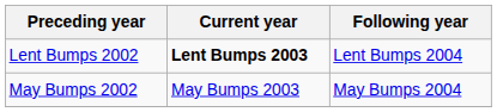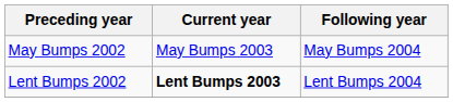 <table class="wikitable" style="height:100px" align="center">
 <tr>
 <th width=150>Preceding year</th>
 <th width=150>Current year</th>
 <th width=150>Following year</th>
 </tr>
 <tr>
+<td><a href='#'>May Bumps 2002</a></td>
+<td><a href='#'>May Bumps 2003</a></td>
+<td><a href='#'>May Bumps 2004</a></td>
+</tr>
+<tr>
 <td><a href='#'>Lent Bumps 2002</a></td>
 <td><strong>Lent Bumps 2003</strong></td>
 <td><a href='#'>Lent Bumps 2004</a></td>
 </tr>
 <tr>
-<td><a href='#'>May Bumps 2002</a></td>
-<td><a href='#'>May Bumps 2003</a></td>
-<td><a href='#'>May Bumps 2004</a></td>
-</tr>
-<tr>
 </tr>
 </table>
